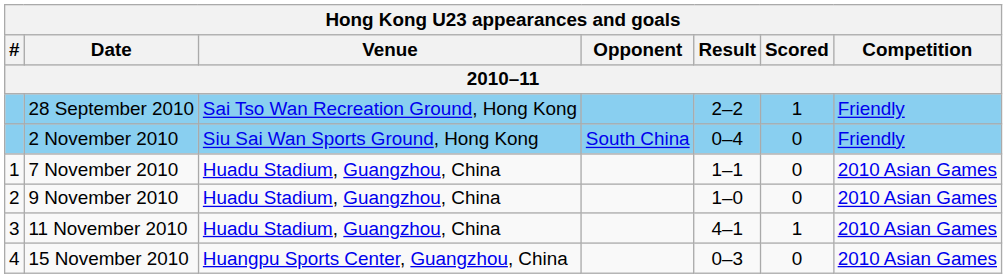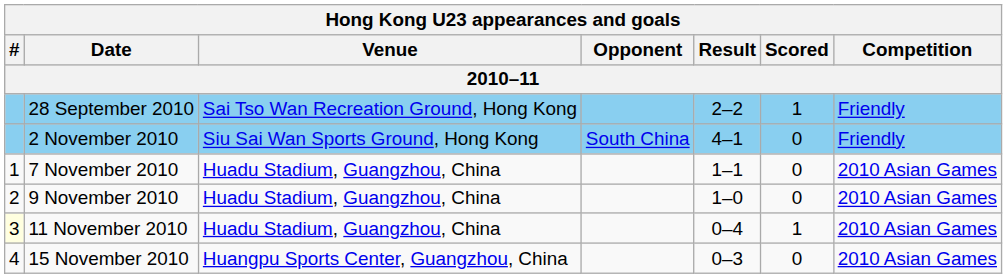 <table class="wikitable collapsible collapsed" style="font-size:90%; text-align: left;" align=center>
 <tr>
 <th colspan="7"><strong>Hong Kong U23 appearances and goals</strong></th>
 </tr>
 <tr bgcolor="#CCCCCC" align="center">
 <th>#</th>
 <th>Date</th>
 <th>Venue</th>
 <th>Opponent</th>
 <th>Result</th>
 <th>Scored</th>
 <th>Competition</th>
 </tr>
 <tr bgcolor="#CCCCCC" align="center">
 <th colspan="7"><strong>2010–11</strong></th>
 </tr>
 <tr style="background-color:#89CFF0">
 <td></td>
 <td>28 September 2010</td>
 <td><a href='#'>Sai Tso Wan Recreation Ground</a>, Hong Kong</td>
 <td></td>
 <td align=center>2–2</td>
 <td align=center>1</td>
 <td><a href='#'>Friendly</a></td>
 </tr>
 <tr style="background-color:#89CFF0">
 <td></td>
 <td>2 November 2010</td>
 <td><a href='#'>Siu Sai Wan Sports Ground</a>, Hong Kong</td>
 <td><a href='#'>South China</a></td>
-<td align=center>0–4</td>
+<td align=center>4–1</td>
 <td align=center>0</td>
 <td><a href='#'>Friendly</a></td>
 </tr>
 <tr>
 <td>1</td>
 <td>7 November 2010</td>
 <td><a href='#'>Huadu Stadium</a>, <a href='#'>Guangzhou</a>, China</td>
 <td></td>
 <td align=center>1–1</td>
 <td align=center>0</td>
 <td><a href='#'>2010 Asian Games</a></td>
 </tr>
 <tr>
 <td>2</td>
 <td>9 November 2010</td>
 <td><a href='#'>Huadu Stadium</a>, <a href='#'>Guangzhou</a>, China</td>
 <td></td>
 <td align=center>1–0</td>
 <td align=center>0</td>
 <td><a href='#'>2010 Asian Games</a></td>
 </tr>
 <tr>
-<td>3</td>
+<td style="background: lightyellow;">3</td>
 <td>11 November 2010</td>
 <td><a href='#'>Huadu Stadium</a>, <a href='#'>Guangzhou</a>, China</td>
 <td></td>
-<td align=center>4–1</td>
+<td align=center>0–4</td>
 <td align=center>1</td>
 <td><a href='#'>2010 Asian Games</a></td>
 </tr>
 <tr>
 <td>4</td>
 <td>15 November 2010</td>
 <td><a href='#'>Huangpu Sports Center</a>, <a href='#'>Guangzhou</a>, China</td>
 <td></td>
 <td align=center>0–3</td>
 <td align=center>0</td>
 <td><a href='#'>2010 Asian Games</a></td>
 </tr>
 </table>
